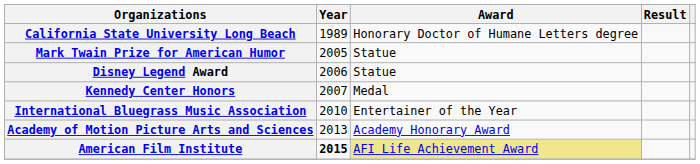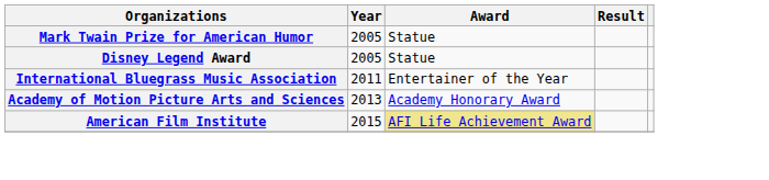 <table class= "wikitable plainrowheaders sortable">
 <tr>
 <th>Organizations</th>
 <th scope="col">Year</th>
 <th scope="col">Award</th>
 <th scope="col">Result</th>
 <th scope="col" class="unsortable"></th>
-</tr>
-<tr>
-<th scope="row" rowspan="1"><a href='#'>California State University Long Beach</a></th>
-<td style="text-align:center;">1989</td>
-<td>Honorary Doctor of Humane Letters degree</td>
-<td></td>
-<td style="text-align:center;"></td>
 </tr>
 <tr>
 <th scope="row" rowspan="1"><a href='#'>Mark Twain Prize for American Humor</a></th>
 <td style="text-align:center;">2005</td>
 <td>Statue</td>
 <td></td>
 <td style="text-align:center;"></td>
 </tr>
 <tr>
 <th scope="row" rowspan="1"><a href='#'>Disney Legend</a> Award</th>
-<td style="text-align:center;">2006</td>
+<td style="text-align:center;">2005</td>
 <td>Statue</td>
 <td></td>
 <td style="text-align:center;"></td>
 </tr>
 <tr>
-<th scope="row" rowspan="1"><a href='#'>Kennedy Center Honors</a></th>
-<td style="text-align:center;">2007</td>
-<td>Medal</td>
-<td></td>
-<td style="text-align:center;"></td>
-</tr>
-<tr>
 <th scope="row" rowspan="1"><a href='#'>International Bluegrass Music Association</a></th>
-<td style="text-align:center;">2010</td>
+<td style="text-align:center;">2011</td>
 <td>Entertainer of the Year</td>
 <td></td>
 <td style="text-align:center;"></td>
 </tr>
 <tr>
 <th scope="row" rowspan="1"><a href='#'>Academy of Motion Picture Arts and Sciences</a></th>
 <td style="text-align:center;">2013</td>
 <td><a href='#'>Academy Honorary Award</a></td>
 <td></td>
 <td style="text-align:center;"></td>
 </tr>
 <tr>
 <th scope="row" rowspan="1"><a href='#'>American Film Institute</a></th>
-<td style="text-align:center;"><strong>2015</strong></td>
+<td style="text-align:center;">2015</td>
 <td style="background: khaki;"><a href='#'>AFI Life Achievement Award</a></td>
 <td></td>
 <td style="text-align:center;"></td>
 </tr>
 <tr>
 </tr>
 </table>
